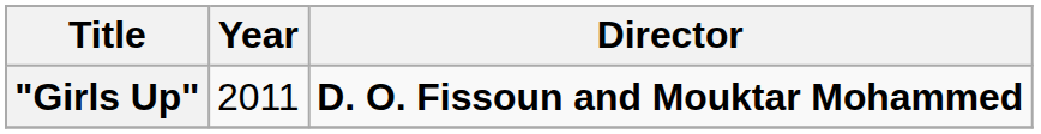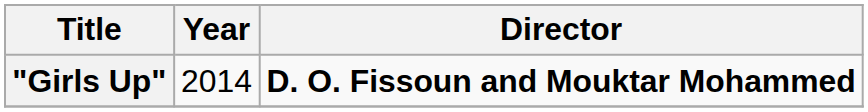 <table class="wikitable plainrowheaders" style="text-align:center;">
 <tr>
 <th scope="col">Title</th>
 <th scope="col">Year</th>
 <th scope="col">Director</th>
 </tr>
 <tr>
 <th scope="row">"Girls Up"</th>
-<td>2011</td>
+<td>2014</td>
 <td><strong>D. O. Fissoun and Mouktar Mohammed</strong></td>
 </tr>
 <tr>
 </tr>
 </table>
